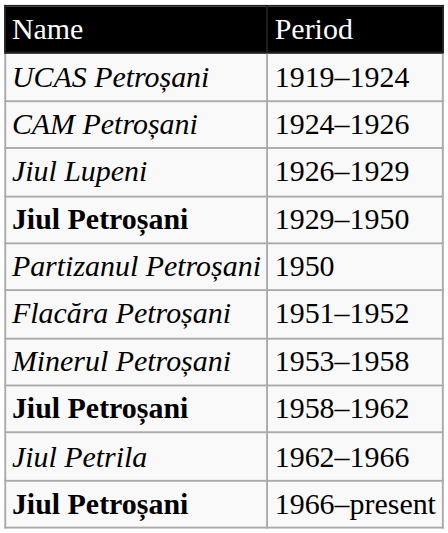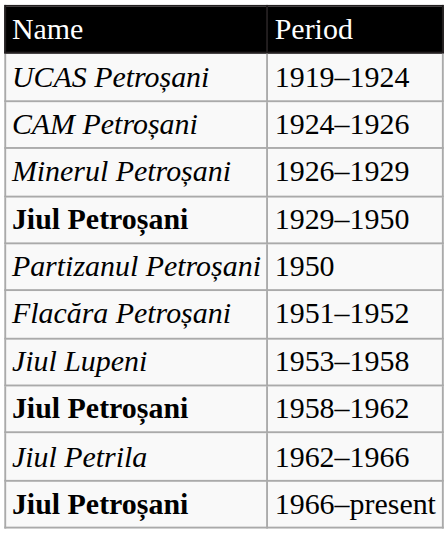 <table class="wikitable" style="text-align: left" align="right">
 <tr>
 <td style="background:#000000;color:#FFFFFF;border:1px solid #231f20">Name</td>
 <td style="background:#000000;color:#FFFFFF;border:1px solid #231f20">Period</td>
 </tr>
 <tr>
 <td align=left><em>UCAS Petroșani</em></td>
 <td>1919–1924</td>
 </tr>
 <tr>
 <td align=left><em>CAM Petroșani</em></td>
 <td>1924–1926</td>
 </tr>
 <tr>
-<td align=left><em>Jiul Lupeni</em></td>
+<td align=left><em>Minerul Petroșani</em></td>
 <td>1926–1929</td>
 </tr>
 <tr>
 <td align=left><strong>Jiul Petroșani</strong></td>
 <td>1929–1950</td>
 </tr>
 <tr>
 <td align=left><em>Partizanul Petroșani</em></td>
 <td>1950</td>
 </tr>
 <tr>
 <td align=left><em>Flacăra Petroșani</em></td>
 <td>1951–1952</td>
 </tr>
 <tr>
-<td align=left><em>Minerul Petroșani</em></td>
+<td align=left><em>Jiul Lupeni</em></td>
 <td>1953–1958</td>
 </tr>
 <tr>
 <td align=left><strong>Jiul Petroșani</strong></td>
 <td>1958–1962</td>
 </tr>
 <tr>
 <td align=left><em>Jiul Petrila</em></td>
 <td>1962–1966</td>
 </tr>
 <tr>
 <td align=left><strong>Jiul Petroșani</strong></td>
 <td>1966–present</td>
 </tr>
 </table>
